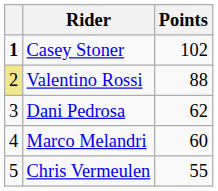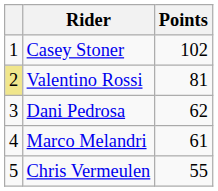 <table class="wikitable" style="font-size: 95%;">
 <tr>
 <th></th>
 <th>Rider</th>
 <th>Points</th>
 </tr>
 <tr>
-<td align=center><strong>1</strong></td>
+<td align=center>1</td>
 <td> <a href='#'>Casey Stoner</a></td>
 <td align=right>102</td>
 </tr>
 <tr>
 <td align=center style="background: khaki;">2</td>
 <td> <a href='#'>Valentino Rossi</a></td>
-<td align=right>88</td>
+<td align=right>81</td>
 </tr>
 <tr>
 <td align=center>3</td>
 <td> <a href='#'>Dani Pedrosa</a></td>
 <td align=right>62</td>
 </tr>
 <tr>
 <td align=center>4</td>
 <td> <a href='#'>Marco Melandri</a></td>
-<td align=right>60</td>
+<td align=right>61</td>
 </tr>
 <tr>
 <td align=center>5</td>
 <td> <a href='#'>Chris Vermeulen</a></td>
 <td align=right>55</td>
 </tr>
 </table>
